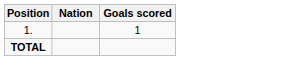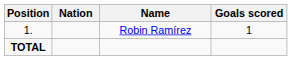 <table class="wikitable" style="font-size: 95%; text-align: center;">
 <tr>
 <th width=60>Position</th>
 <th width=60>Nation</th>
+<th width=150>Name</th>
 <th width=100>Goals scored</th>
 </tr>
 <tr>
 <td>1.</td>
 <td></td>
+<td><a href='#'>Robin Ramírez</a></td>
 <td>1</td>
 </tr>
 <tr>
 <td><strong>TOTAL</strong></td>
 <td></td>
 <td></td>
+<td></td>
 </tr>
 </table>
